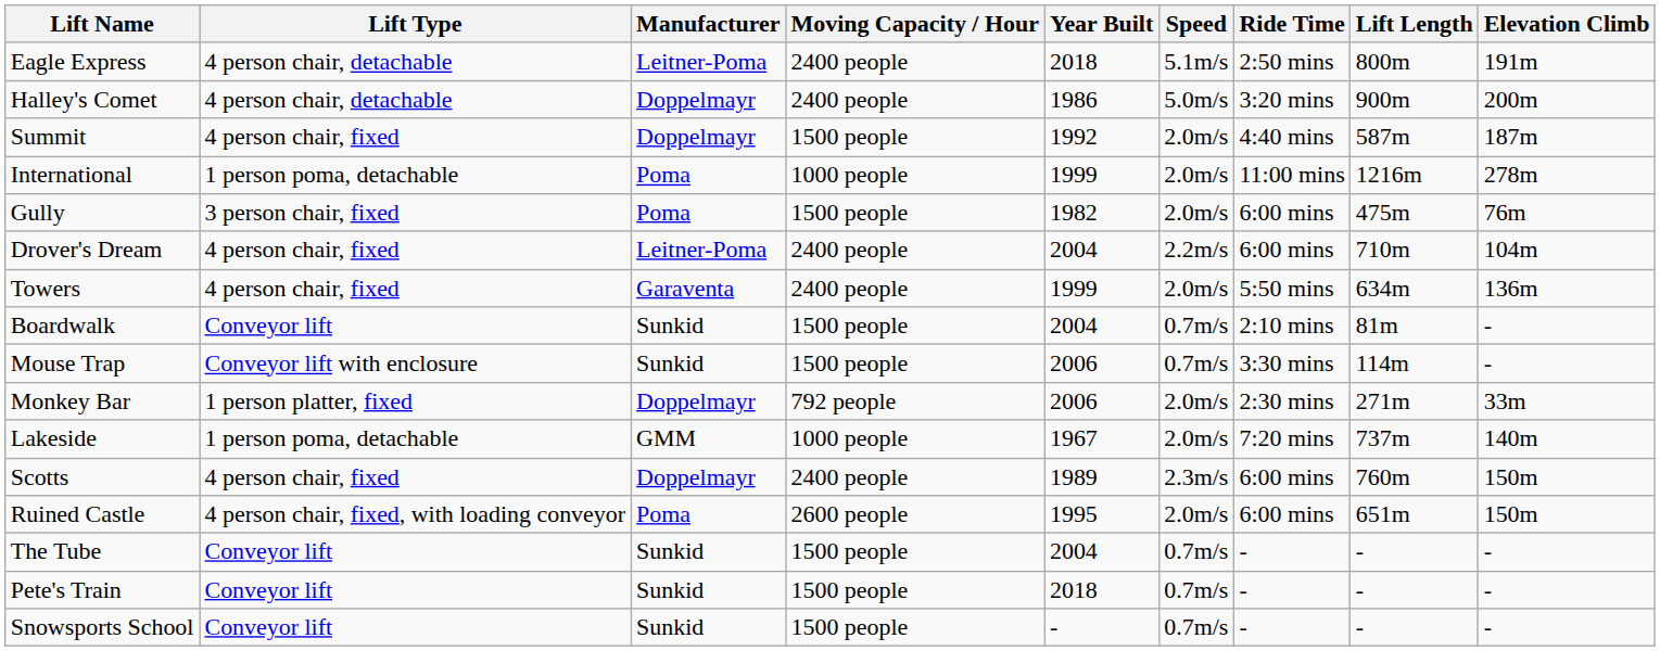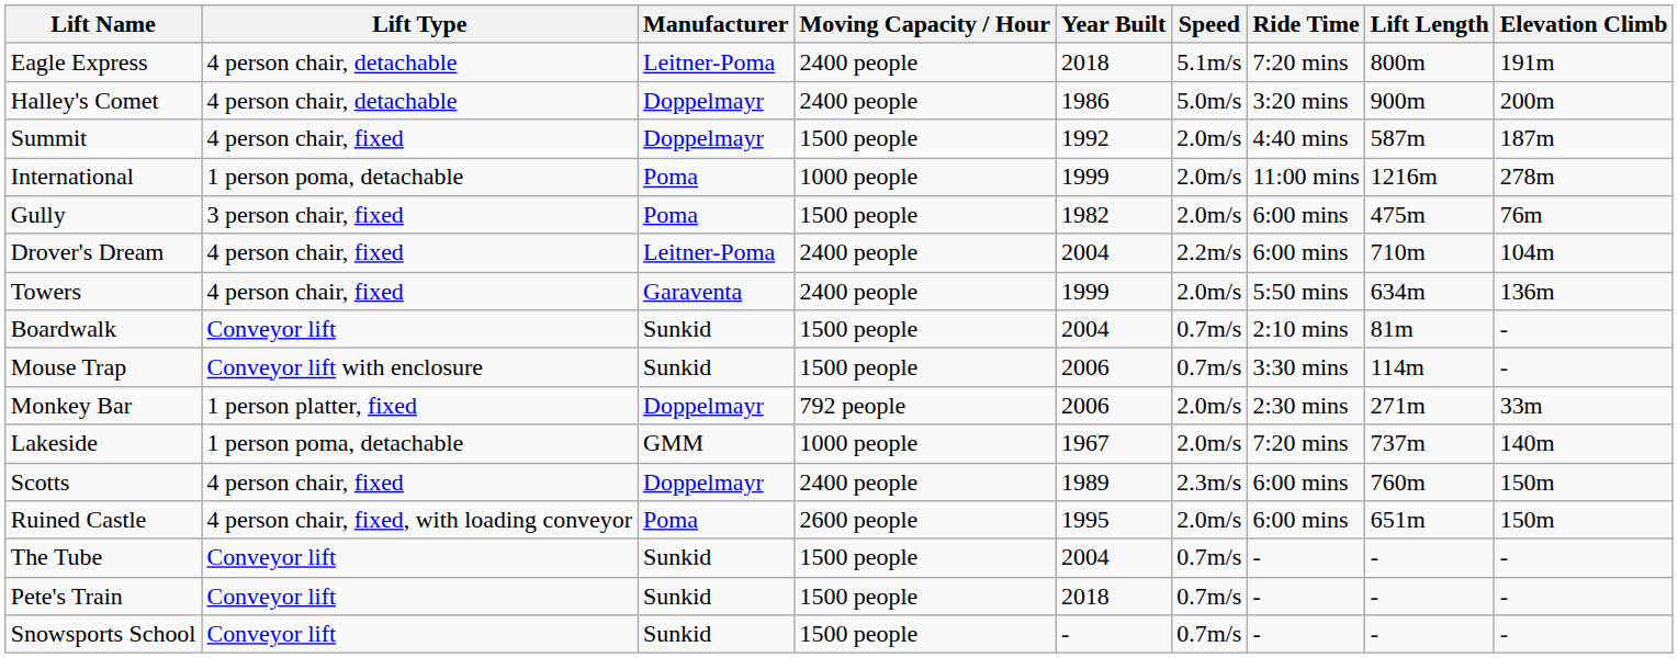 <table class="wikitable">
 <tr>
 <th>Lift Name</th>
 <th>Lift Type</th>
 <th><strong>Manufacturer</strong></th>
 <th>Moving Capacity / Hour</th>
 <th>Year Built</th>
 <th>Speed</th>
 <th>Ride Time</th>
 <th>Lift Length</th>
 <th>Elevation Climb</th>
 </tr>
 <tr>
 <td>Eagle Express</td>
 <td>4 person chair, <a href='#'>detachable</a></td>
 <td><a href='#'>Leitner-Poma</a></td>
 <td>2400 people</td>
 <td>2018</td>
 <td>5.1m/s</td>
-<td>2:50 mins</td>
+<td>7:20 mins</td>
 <td>800m</td>
 <td>191m</td>
 </tr>
 <tr>
 <td>Halley's Comet</td>
 <td>4 person chair, <a href='#'>detachable</a></td>
 <td><a href='#'>Doppelmayr</a></td>
 <td>2400 people</td>
 <td>1986</td>
 <td>5.0m/s</td>
 <td>3:20 mins</td>
 <td>900m</td>
 <td>200m</td>
 </tr>
 <tr>
 <td>Summit</td>
 <td>4 person chair, <a href='#'>fixed</a></td>
 <td><a href='#'>Doppelmayr</a></td>
 <td>1500 people</td>
 <td>1992</td>
 <td>2.0m/s</td>
 <td>4:40 mins</td>
 <td>587m</td>
 <td>187m</td>
 </tr>
 <tr>
 <td>International</td>
 <td>1 person poma, detachable</td>
 <td><a href='#'>Poma</a></td>
 <td>1000 people</td>
 <td>1999</td>
 <td>2.0m/s</td>
 <td>11:00 mins</td>
 <td>1216m</td>
 <td>278m</td>
 </tr>
 <tr>
 <td>Gully</td>
 <td>3 person chair, <a href='#'>fixed</a></td>
 <td><a href='#'>Poma</a></td>
 <td>1500 people</td>
 <td>1982</td>
 <td>2.0m/s</td>
 <td>6:00 mins</td>
 <td>475m</td>
 <td>76m</td>
 </tr>
 <tr>
 <td>Drover's Dream</td>
 <td>4 person chair, <a href='#'>fixed</a></td>
 <td><a href='#'>Leitner-Poma</a></td>
 <td>2400 people</td>
 <td>2004</td>
 <td>2.2m/s</td>
 <td>6:00 mins</td>
 <td>710m</td>
 <td>104m</td>
 </tr>
 <tr>
 <td>Towers</td>
 <td>4 person chair, <a href='#'>fixed</a></td>
 <td><a href='#'>Garaventa</a></td>
 <td>2400 people</td>
 <td>1999</td>
 <td>2.0m/s</td>
 <td>5:50 mins</td>
 <td>634m</td>
 <td>136m</td>
 </tr>
 <tr>
 <td>Boardwalk</td>
 <td><a href='#'>Conveyor lift</a></td>
 <td>Sunkid</td>
 <td>1500 people</td>
 <td>2004</td>
 <td>0.7m/s</td>
 <td>2:10 mins</td>
 <td>81m</td>
 <td>-</td>
 </tr>
 <tr>
 <td>Mouse Trap</td>
 <td><a href='#'>Conveyor lift</a> with enclosure</td>
 <td>Sunkid</td>
 <td>1500 people</td>
 <td>2006</td>
 <td>0.7m/s</td>
 <td>3:30 mins</td>
 <td>114m</td>
 <td>-</td>
 </tr>
 <tr>
 <td>Monkey Bar</td>
 <td>1 person platter, <a href='#'>fixed</a></td>
 <td><a href='#'>Doppelmayr</a></td>
 <td>792 people</td>
 <td>2006</td>
 <td>2.0m/s</td>
 <td>2:30 mins</td>
 <td>271m</td>
 <td>33m</td>
 </tr>
 <tr>
 <td>Lakeside</td>
 <td>1 person poma, detachable</td>
 <td>GMM</td>
 <td>1000 people</td>
 <td>1967</td>
 <td>2.0m/s</td>
 <td>7:20 mins</td>
 <td>737m</td>
 <td>140m</td>
 </tr>
 <tr>
 <td>Scotts</td>
 <td>4 person chair, <a href='#'>fixed</a></td>
 <td><a href='#'>Doppelmayr</a></td>
 <td>2400 people</td>
 <td>1989</td>
 <td>2.3m/s</td>
 <td>6:00 mins</td>
 <td>760m</td>
 <td>150m</td>
 </tr>
 <tr>
 <td>Ruined Castle</td>
 <td>4 person chair, <a href='#'>fixed</a>, with loading conveyor</td>
 <td><a href='#'>Poma</a></td>
 <td>2600 people</td>
 <td>1995</td>
 <td>2.0m/s</td>
 <td>6:00 mins</td>
 <td>651m</td>
 <td>150m</td>
 </tr>
 <tr>
 <td>The Tube</td>
 <td><a href='#'>Conveyor lift</a></td>
 <td>Sunkid</td>
 <td>1500 people</td>
 <td>2004</td>
 <td>0.7m/s</td>
 <td>-</td>
 <td>-</td>
 <td>-</td>
 </tr>
 <tr>
 <td>Pete's Train</td>
 <td><a href='#'>Conveyor lift</a></td>
 <td>Sunkid</td>
 <td>1500 people</td>
 <td>2018</td>
 <td>0.7m/s</td>
 <td>-</td>
 <td>-</td>
 <td>-</td>
 </tr>
 <tr>
 <td>Snowsports School</td>
 <td><a href='#'>Conveyor lift</a></td>
 <td>Sunkid</td>
 <td>1500 people</td>
 <td>-</td>
 <td>0.7m/s</td>
 <td>-</td>
 <td>-</td>
 <td>-</td>
 </tr>
 </table>
